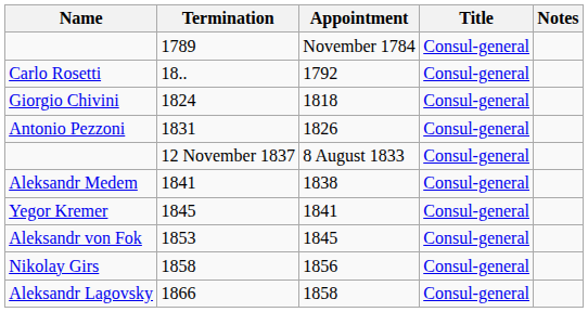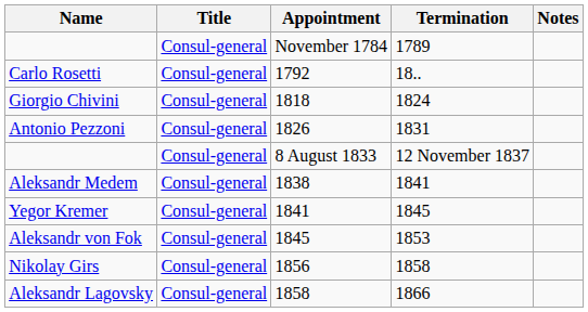 <table class="wikitable">
 <tr valign="middle">
 <th>Name</th>
+<th>Title</th>
+<th>Appointment</th>
 <th>Termination</th>
-<th>Appointment</th>
-<th>Title</th>
 <th>Notes</th>
 </tr>
 <tr>
 <td></td>
+<td><a href='#'>Consul-general</a></td>
+<td>November 1784</td>
 <td>1789</td>
-<td>November 1784</td>
-<td><a href='#'>Consul-general</a></td>
 <td></td>
 </tr>
 <tr>
 <td><a href='#'>Carlo Rosetti</a></td>
+<td><a href='#'>Consul-general</a></td>
+<td>1792</td>
 <td>18..</td>
-<td>1792</td>
-<td><a href='#'>Consul-general</a></td>
 <td></td>
 </tr>
 <tr>
 <td><a href='#'>Giorgio Chivini</a></td>
+<td><a href='#'>Consul-general</a></td>
+<td>1818</td>
 <td>1824</td>
-<td>1818</td>
-<td><a href='#'>Consul-general</a></td>
 <td></td>
 </tr>
 <tr>
 <td><a href='#'>Antonio Pezzoni</a></td>
+<td><a href='#'>Consul-general</a></td>
+<td>1826</td>
 <td>1831</td>
-<td>1826</td>
-<td><a href='#'>Consul-general</a></td>
 <td></td>
 </tr>
 <tr>
 <td></td>
+<td><a href='#'>Consul-general</a></td>
+<td>8 August 1833</td>
 <td>12 November 1837</td>
-<td>8 August 1833</td>
-<td><a href='#'>Consul-general</a></td>
 <td></td>
 </tr>
 <tr>
 <td><a href='#'>Aleksandr Medem</a></td>
+<td><a href='#'>Consul-general</a></td>
+<td>1838</td>
 <td>1841</td>
-<td>1838</td>
-<td><a href='#'>Consul-general</a></td>
 <td></td>
 </tr>
 <tr>
 <td><a href='#'>Yegor Kremer</a></td>
+<td><a href='#'>Consul-general</a></td>
+<td>1841</td>
 <td>1845</td>
-<td>1841</td>
-<td><a href='#'>Consul-general</a></td>
 <td></td>
 </tr>
 <tr>
 <td><a href='#'>Aleksandr von Fok</a></td>
+<td><a href='#'>Consul-general</a></td>
+<td>1845</td>
 <td>1853</td>
-<td>1845</td>
-<td><a href='#'>Consul-general</a></td>
 <td></td>
 </tr>
 <tr>
 <td><a href='#'>Nikolay Girs</a></td>
+<td><a href='#'>Consul-general</a></td>
+<td>1856</td>
 <td>1858</td>
-<td>1856</td>
-<td><a href='#'>Consul-general</a></td>
 <td></td>
 </tr>
 <tr>
 <td><a href='#'>Aleksandr Lagovsky</a></td>
+<td><a href='#'>Consul-general</a></td>
+<td>1858</td>
 <td>1866</td>
-<td>1858</td>
-<td><a href='#'>Consul-general</a></td>
 <td></td>
 </tr>
 </table>
